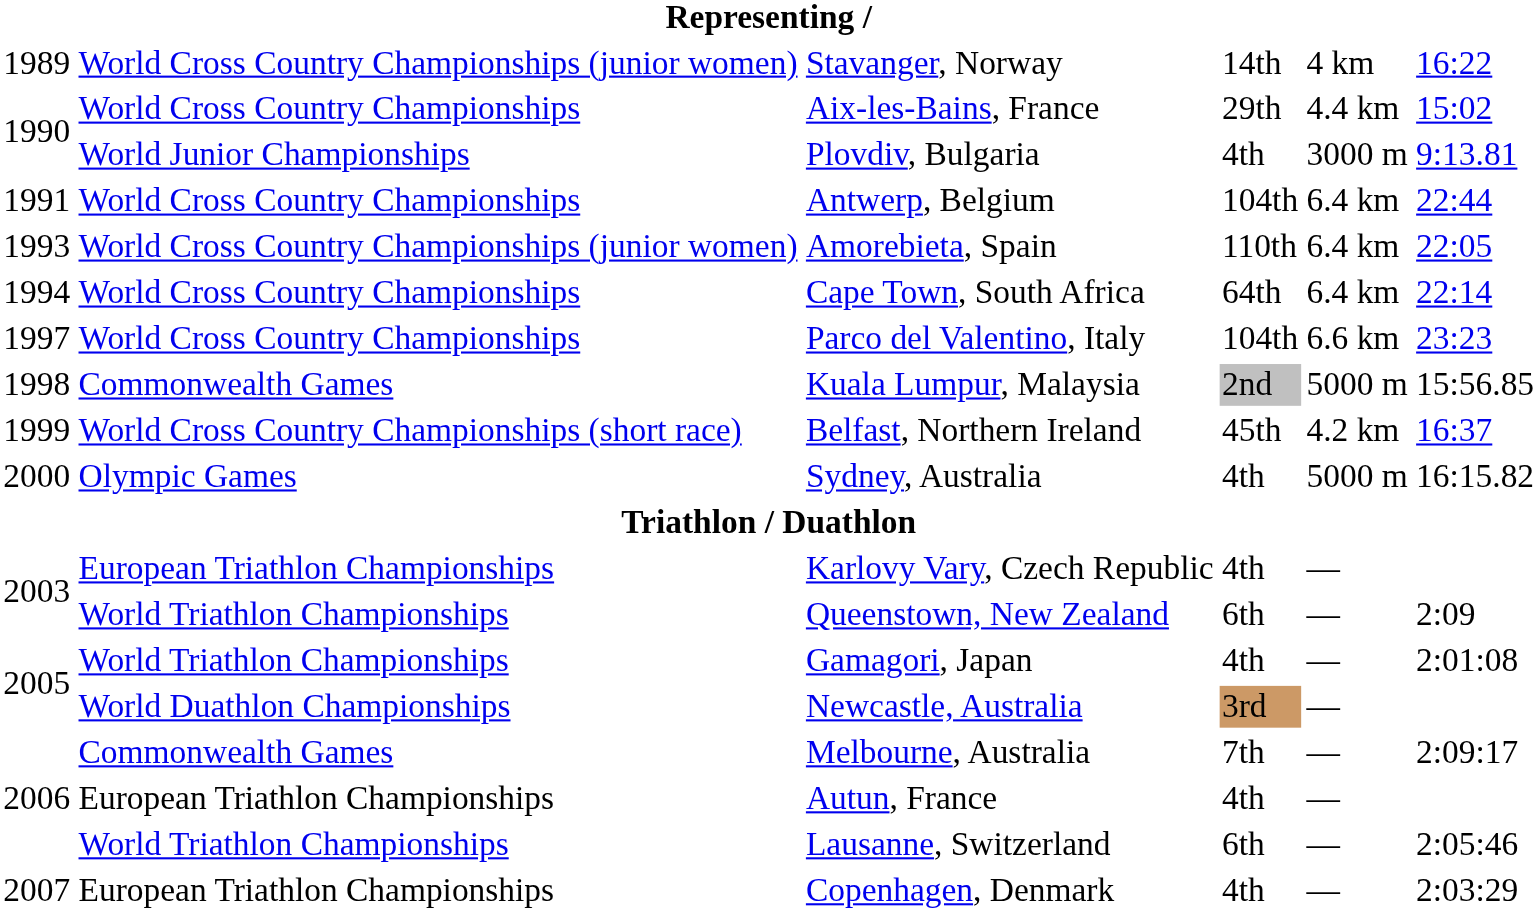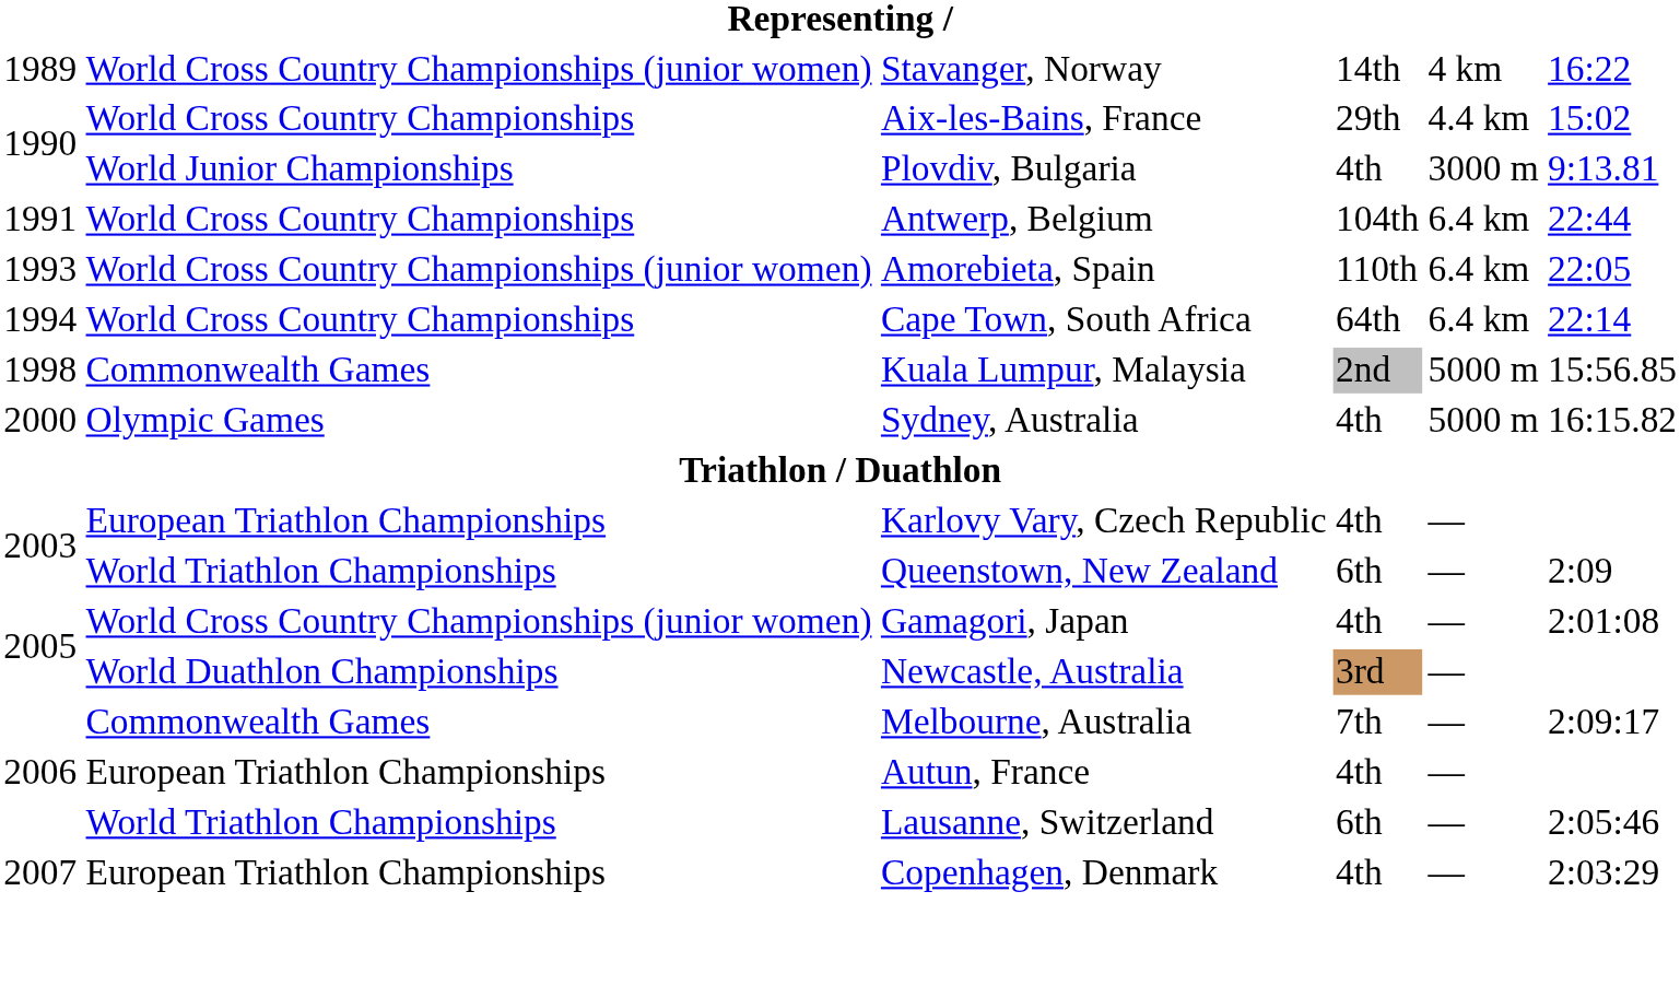 <table>
 <tr>
 <th colspan=6>Representing  / </th>
 </tr>
 <tr>
 <td>1989</td>
 <td><a href='#'>World Cross Country Championships (junior women)</a></td>
 <td><a href='#'>Stavanger</a>, Norway</td>
 <td>14th</td>
 <td>4 km</td>
 <td><a href='#'>16:22</a></td>
 </tr>
 <tr>
 <td rowspan=2>1990</td>
 <td><a href='#'>World Cross Country Championships</a></td>
 <td><a href='#'>Aix-les-Bains</a>, France</td>
 <td>29th</td>
 <td>4.4 km</td>
 <td><a href='#'>15:02</a></td>
 </tr>
 <tr>
 <td><a href='#'>World Junior Championships</a></td>
 <td><a href='#'>Plovdiv</a>, Bulgaria</td>
 <td>4th</td>
 <td>3000 m</td>
 <td><a href='#'>9:13.81</a></td>
 </tr>
 <tr>
 <td>1991</td>
 <td><a href='#'>World Cross Country Championships</a></td>
 <td><a href='#'>Antwerp</a>, Belgium</td>
 <td>104th</td>
 <td>6.4 km</td>
 <td><a href='#'>22:44</a></td>
 </tr>
 <tr>
 <td>1993</td>
 <td><a href='#'>World Cross Country Championships (junior women)</a></td>
 <td><a href='#'>Amorebieta</a>, Spain</td>
 <td>110th</td>
 <td>6.4 km</td>
 <td><a href='#'>22:05</a></td>
 </tr>
 <tr>
 <td>1994</td>
 <td><a href='#'>World Cross Country Championships</a></td>
 <td><a href='#'>Cape Town</a>, South Africa</td>
 <td>64th</td>
 <td>6.4 km</td>
 <td><a href='#'>22:14</a></td>
 </tr>
 <tr>
-<td>1997</td>
-<td><a href='#'>World Cross Country Championships</a></td>
-<td><a href='#'>Parco del Valentino</a>, Italy</td>
-<td>104th</td>
-<td>6.6 km</td>
-<td><a href='#'>23:23</a></td>
-</tr>
-<tr>
 <td>1998</td>
 <td><a href='#'>Commonwealth Games</a></td>
 <td><a href='#'>Kuala Lumpur</a>, Malaysia</td>
 <td bgcolor=silver>2nd</td>
 <td>5000 m</td>
 <td>15:56.85</td>
-</tr>
-<tr>
-<td>1999</td>
-<td><a href='#'>World Cross Country Championships (short race)</a></td>
-<td><a href='#'>Belfast</a>, Northern Ireland</td>
-<td>45th</td>
-<td>4.2 km</td>
-<td><a href='#'>16:37</a></td>
 </tr>
 <tr>
 <td>2000</td>
 <td><a href='#'>Olympic Games</a></td>
 <td><a href='#'>Sydney</a>, Australia</td>
 <td>4th</td>
 <td>5000 m</td>
 <td>16:15.82</td>
 </tr>
 <tr>
 <th colspan=6>Triathlon / Duathlon</th>
 </tr>
 <tr>
 <td rowspan=2>2003</td>
 <td><a href='#'>European Triathlon Championships</a></td>
 <td><a href='#'>Karlovy Vary</a>, Czech Republic</td>
 <td>4th</td>
 <td>—</td>
 <td></td>
 </tr>
 <tr>
 <td><a href='#'>World Triathlon Championships</a></td>
 <td><a href='#'>Queenstown, New Zealand</a></td>
 <td>6th</td>
 <td>—</td>
 <td>2:09</td>
 </tr>
 <tr>
 <td rowspan=2>2005</td>
-<td><a href='#'>World Triathlon Championships</a></td>
+<td><a href='#'>World Cross Country Championships (junior women)</a></td>
 <td><a href='#'>Gamagori</a>, Japan</td>
 <td>4th</td>
 <td>—</td>
 <td>2:01:08</td>
 </tr>
 <tr>
 <td><a href='#'>World Duathlon Championships</a></td>
 <td><a href='#'>Newcastle, Australia</a></td>
 <td bgcolor=cc9966>3rd</td>
 <td>—</td>
 <td></td>
 </tr>
 <tr>
 <td rowspan=3>2006</td>
 <td><a href='#'>Commonwealth Games</a></td>
 <td><a href='#'>Melbourne</a>, Australia</td>
 <td>7th</td>
 <td>—</td>
 <td>2:09:17</td>
 </tr>
 <tr>
 <td>European Triathlon Championships</td>
 <td><a href='#'>Autun</a>, France</td>
 <td>4th</td>
 <td>—</td>
 <td></td>
 </tr>
 <tr>
 <td><a href='#'>World Triathlon Championships</a></td>
 <td><a href='#'>Lausanne</a>, Switzerland</td>
 <td>6th</td>
 <td>—</td>
 <td>2:05:46</td>
 </tr>
 <tr>
 <td>2007</td>
 <td>European Triathlon Championships</td>
 <td><a href='#'>Copenhagen</a>, Denmark</td>
 <td>4th</td>
 <td>—</td>
 <td>2:03:29</td>
 </tr>
 </table>
